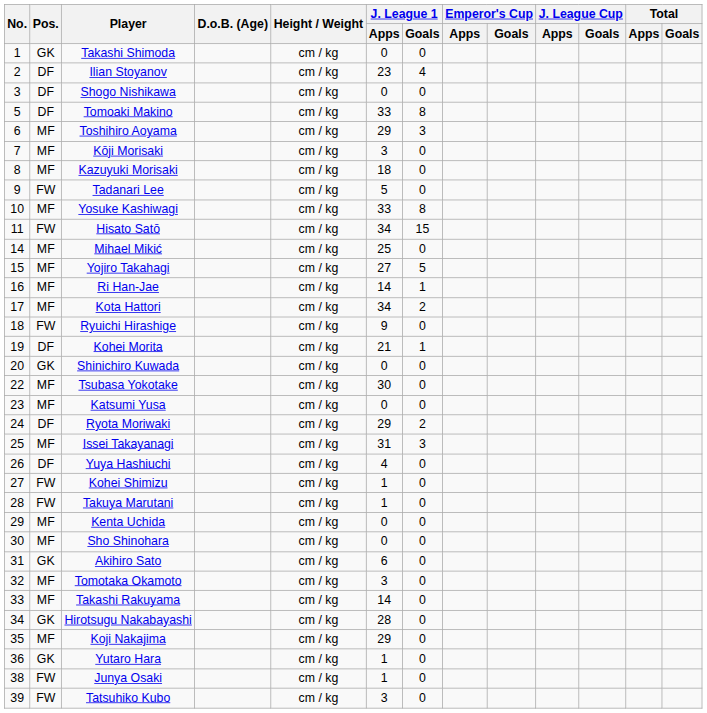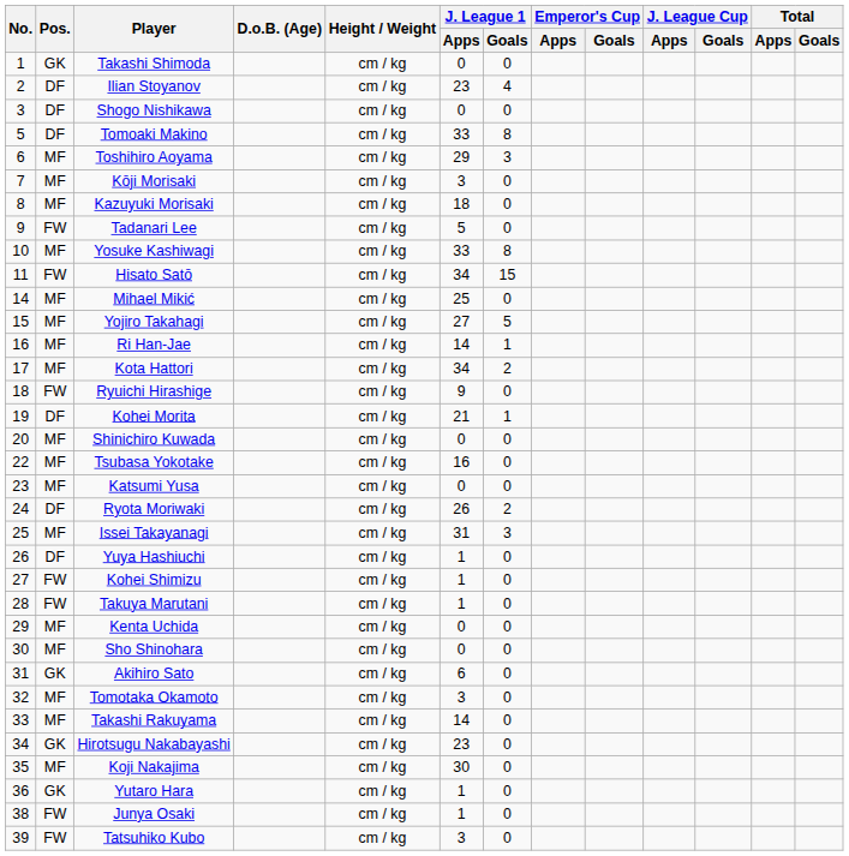 <table class="wikitable" style="text-align:center;">
 <tr>
 <th rowspan="2">No.</th>
 <th rowspan="2">Pos.</th>
 <th rowspan="2">Player</th>
 <th rowspan="2">D.o.B. (Age)</th>
 <th rowspan="2">Height / Weight</th>
 <th colspan="2"><a href='#'>J. League 1</a></th>
 <th colspan="2"><a href='#'>Emperor's Cup</a></th>
 <th colspan="2"><a href='#'>J. League Cup</a></th>
 <th colspan="2">Total</th>
 </tr>
 <tr>
 <th>Apps</th>
 <th>Goals</th>
 <th>Apps</th>
 <th>Goals</th>
 <th>Apps</th>
 <th>Goals</th>
 <th>Apps</th>
 <th>Goals</th>
 </tr>
 <tr>
 <td>1</td>
 <td>GK</td>
 <td><a href='#'>Takashi Shimoda</a></td>
 <td></td>
 <td>cm / kg</td>
 <td>0</td>
 <td>0</td>
 <td></td>
 <td></td>
 <td></td>
 <td></td>
 <td></td>
 <td></td>
 </tr>
 <tr>
 <td>2</td>
 <td>DF</td>
 <td><a href='#'>Ilian Stoyanov</a></td>
 <td></td>
 <td>cm / kg</td>
 <td>23</td>
 <td>4</td>
 <td></td>
 <td></td>
 <td></td>
 <td></td>
 <td></td>
 <td></td>
 </tr>
 <tr>
 <td>3</td>
 <td>DF</td>
 <td><a href='#'>Shogo Nishikawa</a></td>
 <td></td>
 <td>cm / kg</td>
 <td>0</td>
 <td>0</td>
 <td></td>
 <td></td>
 <td></td>
 <td></td>
 <td></td>
 <td></td>
 </tr>
 <tr>
 <td>5</td>
 <td>DF</td>
 <td><a href='#'>Tomoaki Makino</a></td>
 <td></td>
 <td>cm / kg</td>
 <td>33</td>
 <td>8</td>
 <td></td>
 <td></td>
 <td></td>
 <td></td>
 <td></td>
 <td></td>
 </tr>
 <tr>
 <td>6</td>
 <td>MF</td>
 <td><a href='#'>Toshihiro Aoyama</a></td>
 <td></td>
 <td>cm / kg</td>
 <td>29</td>
 <td>3</td>
 <td></td>
 <td></td>
 <td></td>
 <td></td>
 <td></td>
 <td></td>
 </tr>
 <tr>
 <td>7</td>
 <td>MF</td>
 <td><a href='#'>Kōji Morisaki</a></td>
 <td></td>
 <td>cm / kg</td>
 <td>3</td>
 <td>0</td>
 <td></td>
 <td></td>
 <td></td>
 <td></td>
 <td></td>
 <td></td>
 </tr>
 <tr>
 <td>8</td>
 <td>MF</td>
 <td><a href='#'>Kazuyuki Morisaki</a></td>
 <td></td>
 <td>cm / kg</td>
 <td>18</td>
 <td>0</td>
 <td></td>
 <td></td>
 <td></td>
 <td></td>
 <td></td>
 <td></td>
 </tr>
 <tr>
 <td>9</td>
 <td>FW</td>
 <td><a href='#'>Tadanari Lee</a></td>
 <td></td>
 <td>cm / kg</td>
 <td>5</td>
 <td>0</td>
 <td></td>
 <td></td>
 <td></td>
 <td></td>
 <td></td>
 <td></td>
 </tr>
 <tr>
 <td>10</td>
 <td>MF</td>
 <td><a href='#'>Yosuke Kashiwagi</a></td>
 <td></td>
 <td>cm / kg</td>
 <td>33</td>
 <td>8</td>
 <td></td>
 <td></td>
 <td></td>
 <td></td>
 <td></td>
 <td></td>
 </tr>
 <tr>
 <td>11</td>
 <td>FW</td>
 <td><a href='#'>Hisato Satō</a></td>
 <td></td>
 <td>cm / kg</td>
 <td>34</td>
 <td>15</td>
 <td></td>
 <td></td>
 <td></td>
 <td></td>
 <td></td>
 <td></td>
 </tr>
 <tr>
 <td>14</td>
 <td>MF</td>
 <td><a href='#'>Mihael Mikić</a></td>
 <td></td>
 <td>cm / kg</td>
 <td>25</td>
 <td>0</td>
 <td></td>
 <td></td>
 <td></td>
 <td></td>
 <td></td>
 <td></td>
 </tr>
 <tr>
 <td>15</td>
 <td>MF</td>
 <td><a href='#'>Yojiro Takahagi</a></td>
 <td></td>
 <td>cm / kg</td>
 <td>27</td>
 <td>5</td>
 <td></td>
 <td></td>
 <td></td>
 <td></td>
 <td></td>
 <td></td>
 </tr>
 <tr>
 <td>16</td>
 <td>MF</td>
 <td><a href='#'>Ri Han-Jae</a></td>
 <td></td>
 <td>cm / kg</td>
 <td>14</td>
 <td>1</td>
 <td></td>
 <td></td>
 <td></td>
 <td></td>
 <td></td>
 <td></td>
 </tr>
 <tr>
 <td>17</td>
 <td>MF</td>
 <td><a href='#'>Kota Hattori</a></td>
 <td></td>
 <td>cm / kg</td>
 <td>34</td>
 <td>2</td>
 <td></td>
 <td></td>
 <td></td>
 <td></td>
 <td></td>
 <td></td>
 </tr>
 <tr>
 <td>18</td>
 <td>FW</td>
 <td><a href='#'>Ryuichi Hirashige</a></td>
 <td></td>
 <td>cm / kg</td>
 <td>9</td>
 <td>0</td>
 <td></td>
 <td></td>
 <td></td>
 <td></td>
 <td></td>
 <td></td>
 </tr>
 <tr>
 <td>19</td>
 <td>DF</td>
 <td><a href='#'>Kohei Morita</a></td>
 <td></td>
 <td>cm / kg</td>
 <td>21</td>
 <td>1</td>
 <td></td>
 <td></td>
 <td></td>
 <td></td>
 <td></td>
 <td></td>
 </tr>
 <tr>
 <td>20</td>
-<td>GK</td>
+<td>MF</td>
 <td><a href='#'>Shinichiro Kuwada</a></td>
 <td></td>
 <td>cm / kg</td>
 <td>0</td>
 <td>0</td>
 <td></td>
 <td></td>
 <td></td>
 <td></td>
 <td></td>
 <td></td>
 </tr>
 <tr>
 <td>22</td>
 <td>MF</td>
 <td><a href='#'>Tsubasa Yokotake</a></td>
 <td></td>
 <td>cm / kg</td>
-<td>30</td>
+<td>16</td>
 <td>0</td>
 <td></td>
 <td></td>
 <td></td>
 <td></td>
 <td></td>
 <td></td>
 </tr>
 <tr>
 <td>23</td>
 <td>MF</td>
 <td><a href='#'>Katsumi Yusa</a></td>
 <td></td>
 <td>cm / kg</td>
 <td>0</td>
 <td>0</td>
 <td></td>
 <td></td>
 <td></td>
 <td></td>
 <td></td>
 <td></td>
 </tr>
 <tr>
 <td>24</td>
 <td>DF</td>
 <td><a href='#'>Ryota Moriwaki</a></td>
 <td></td>
 <td>cm / kg</td>
-<td>29</td>
+<td>26</td>
 <td>2</td>
 <td></td>
 <td></td>
 <td></td>
 <td></td>
 <td></td>
 <td></td>
 </tr>
 <tr>
 <td>25</td>
 <td>MF</td>
 <td><a href='#'>Issei Takayanagi</a></td>
 <td></td>
 <td>cm / kg</td>
 <td>31</td>
 <td>3</td>
 <td></td>
 <td></td>
 <td></td>
 <td></td>
 <td></td>
 <td></td>
 </tr>
 <tr>
 <td>26</td>
 <td>DF</td>
 <td><a href='#'>Yuya Hashiuchi</a></td>
 <td></td>
 <td>cm / kg</td>
-<td>4</td>
+<td>1</td>
 <td>0</td>
 <td></td>
 <td></td>
 <td></td>
 <td></td>
 <td></td>
 <td></td>
 </tr>
 <tr>
 <td>27</td>
 <td>FW</td>
 <td><a href='#'>Kohei Shimizu</a></td>
 <td></td>
 <td>cm / kg</td>
 <td>1</td>
 <td>0</td>
 <td></td>
 <td></td>
 <td></td>
 <td></td>
 <td></td>
 <td></td>
 </tr>
 <tr>
 <td>28</td>
 <td>FW</td>
 <td><a href='#'>Takuya Marutani</a></td>
 <td></td>
 <td>cm / kg</td>
 <td>1</td>
 <td>0</td>
 <td></td>
 <td></td>
 <td></td>
 <td></td>
 <td></td>
 <td></td>
 </tr>
 <tr>
 <td>29</td>
 <td>MF</td>
 <td><a href='#'>Kenta Uchida</a></td>
 <td></td>
 <td>cm / kg</td>
 <td>0</td>
 <td>0</td>
 <td></td>
 <td></td>
 <td></td>
 <td></td>
 <td></td>
 <td></td>
 </tr>
 <tr>
 <td>30</td>
 <td>MF</td>
 <td><a href='#'>Sho Shinohara</a></td>
 <td></td>
 <td>cm / kg</td>
 <td>0</td>
 <td>0</td>
 <td></td>
 <td></td>
 <td></td>
 <td></td>
 <td></td>
 <td></td>
 </tr>
 <tr>
 <td>31</td>
 <td>GK</td>
 <td><a href='#'>Akihiro Sato</a></td>
 <td></td>
 <td>cm / kg</td>
 <td>6</td>
 <td>0</td>
 <td></td>
 <td></td>
 <td></td>
 <td></td>
 <td></td>
 <td></td>
 </tr>
 <tr>
 <td>32</td>
 <td>MF</td>
 <td><a href='#'>Tomotaka Okamoto</a></td>
 <td></td>
 <td>cm / kg</td>
 <td>3</td>
 <td>0</td>
 <td></td>
 <td></td>
 <td></td>
 <td></td>
 <td></td>
 <td></td>
 </tr>
 <tr>
 <td>33</td>
 <td>MF</td>
 <td><a href='#'>Takashi Rakuyama</a></td>
 <td></td>
 <td>cm / kg</td>
 <td>14</td>
 <td>0</td>
 <td></td>
 <td></td>
 <td></td>
 <td></td>
 <td></td>
 <td></td>
 </tr>
 <tr>
 <td>34</td>
 <td>GK</td>
 <td><a href='#'>Hirotsugu Nakabayashi</a></td>
 <td></td>
 <td>cm / kg</td>
-<td>28</td>
+<td>23</td>
 <td>0</td>
 <td></td>
 <td></td>
 <td></td>
 <td></td>
 <td></td>
 <td></td>
 </tr>
 <tr>
 <td>35</td>
 <td>MF</td>
 <td><a href='#'>Koji Nakajima</a></td>
 <td></td>
 <td>cm / kg</td>
-<td>29</td>
+<td>30</td>
 <td>0</td>
 <td></td>
 <td></td>
 <td></td>
 <td></td>
 <td></td>
 <td></td>
 </tr>
 <tr>
 <td>36</td>
 <td>GK</td>
 <td><a href='#'>Yutaro Hara</a></td>
 <td></td>
 <td>cm / kg</td>
 <td>1</td>
 <td>0</td>
 <td></td>
 <td></td>
 <td></td>
 <td></td>
 <td></td>
 <td></td>
 </tr>
 <tr>
 <td>38</td>
 <td>FW</td>
 <td><a href='#'>Junya Osaki</a></td>
 <td></td>
 <td>cm / kg</td>
 <td>1</td>
 <td>0</td>
 <td></td>
 <td></td>
 <td></td>
 <td></td>
 <td></td>
 <td></td>
 </tr>
 <tr>
 <td>39</td>
 <td>FW</td>
 <td><a href='#'>Tatsuhiko Kubo</a></td>
 <td></td>
 <td>cm / kg</td>
 <td>3</td>
 <td>0</td>
 <td></td>
 <td></td>
 <td></td>
 <td></td>
 <td></td>
 <td></td>
 </tr>
 </table>
